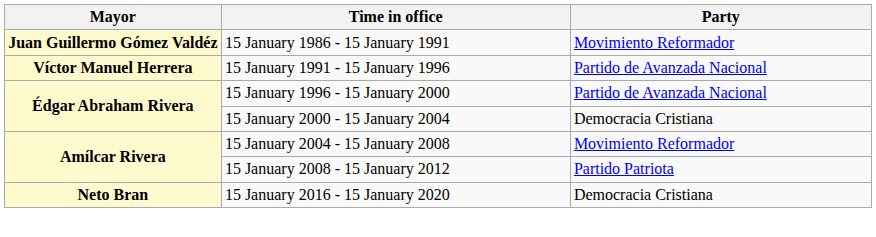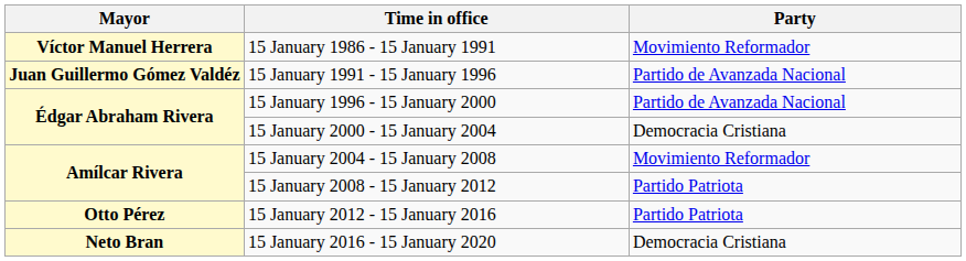 <table class="wikitable">
 <tr>
 <th width=25%>Mayor</th>
 <th>Time in office</th>
 <th>Party</th>
 </tr>
 <tr>
-<th style=background:lemonchiffon;>Juan Guillermo Gómez Valdéz</th>
+<th style=background:lemonchiffon;>Víctor Manuel Herrera</th>
 <td>15 January 1986 - 15 January 1991</td>
 <td><a href='#'>Movimiento Reformador</a></td>
 </tr>
 <tr>
-<th style=background:lemonchiffon;>Víctor Manuel Herrera</th>
+<th style=background:lemonchiffon;>Juan Guillermo Gómez Valdéz</th>
 <td>15 January 1991 - 15 January 1996</td>
 <td><a href='#'>Partido de Avanzada Nacional</a></td>
 </tr>
 <tr>
 <th style=background:lemonchiffon; rowspan=2>Édgar Abraham Rivera</th>
 <td>15 January 1996 - 15 January 2000</td>
 <td><a href='#'>Partido de Avanzada Nacional</a></td>
 </tr>
 <tr>
 <td>15 January 2000 - 15 January 2004</td>
 <td>Democracia Cristiana</td>
 </tr>
 <tr>
 <th style=background:lemonchiffon; rowspan=2>Amílcar Rivera</th>
 <td>15 January 2004 - 15 January 2008</td>
 <td><a href='#'>Movimiento Reformador</a></td>
 </tr>
 <tr>
 <td>15 January 2008 - 15 January 2012</td>
 <td><a href='#'>Partido Patriota</a></td>
 </tr>
 <tr>
+<th style=background:lemonchiffon;>Otto Pérez</th>
+<td>15 January 2012 - 15 January 2016</td>
+<td><a href='#'>Partido Patriota</a></td>
+</tr>
+<tr>
 <th style=background:lemonchiffon;>Neto Bran</th>
 <td>15 January 2016 - 15 January 2020</td>
 <td>Democracia Cristiana</td>
 </tr>
 <tr>
 </tr>
 </table>
